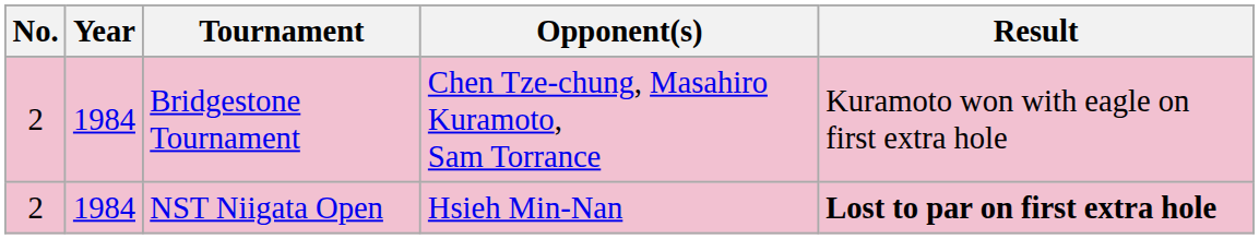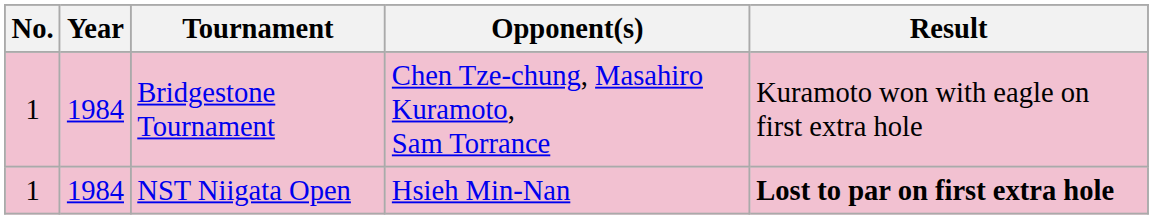 <table class="wikitable" style="font-size:95%;">
 <tr>
 <th>No.</th>
 <th>Year</th>
 <th>Tournament</th>
 <th>Opponent(s)</th>
 <th>Result</th>
 </tr>
 <tr style="background:#F2C1D1;">
-<td align=center>2</td>
+<td align=center>1</td>
 <td><a href='#'>1984</a></td>
 <td><a href='#'>Bridgestone Tournament</a></td>
 <td> <a href='#'>Chen Tze-chung</a>,  <a href='#'>Masahiro Kuramoto</a>,<br> <a href='#'>Sam Torrance</a></td>
 <td>Kuramoto won with eagle on first extra hole</td>
 </tr>
 <tr style="background:#F2C1D1;">
-<td align=center>2</td>
+<td align=center>1</td>
 <td><a href='#'>1984</a></td>
 <td><a href='#'>NST Niigata Open</a></td>
 <td> <a href='#'>Hsieh Min-Nan</a></td>
 <td><strong>Lost to par on first extra hole</strong></td>
 </tr>
 </table>
